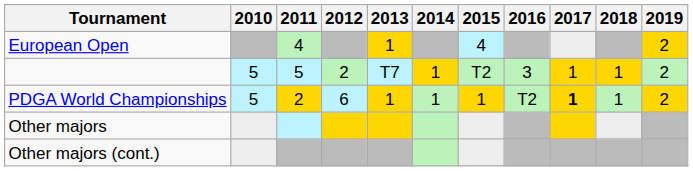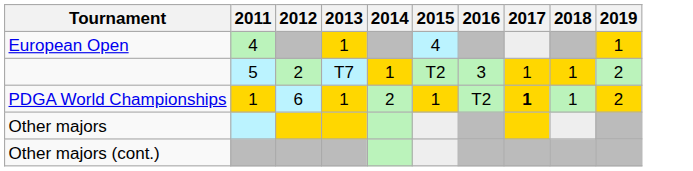 <table class="wikitable" style="font-size:95%;text-align:center;">
 <tr>
 <th>Tournament</th>
-<th>2010</th>
 <th>2011</th>
 <th>2012</th>
 <th>2013</th>
 <th>2014</th>
 <th>2015</th>
 <th>2016</th>
 <th>2017</th>
 <th>2018</th>
 <th>2019</th>
 </tr>
 <tr>
 <td align=left><a href='#'>European Open</a></td>
-<td style="background:#BBBBBB;"></td>
 <td style="background:#BBF3BB;">4</td>
 <td style="background:#BBBBBB;"></td>
 <td style="background:gold;">1</td>
 <td style="background:#BBBBBB;"></td>
 <td style="background:#BBF3FF;">4</td>
 <td style="background:#BBBBBB;"></td>
 <td style="background:#EEEEEE;"></td>
 <td style="background:#BBBBBB;"></td>
-<td style="background:gold;">2</td>
+<td style="background:gold;">1</td>
 </tr>
 <tr>
 <td align=left></td>
-<td style="background:#BBF3FF;">5</td>
 <td style="background:#BBF3FF;">5</td>
 <td style="background:#BBF3BB;">2</td>
 <td style="background:#BBF3FF;">T7</td>
 <td style="background:gold;">1</td>
 <td style="background:#BBF3BB;">T2</td>
 <td style="background:#BBF3BB;">3</td>
 <td style="background:gold;">1</td>
 <td style="background:gold;">1</td>
 <td style="background:#BBF3BB;">2</td>
 </tr>
 <tr>
 <td align=left><a href='#'>PDGA World Championships</a></td>
-<td style="background:#BBF3FF;">5</td>
-<td style="background:gold;">2</td>
+<td style="background:gold;">1</td>
 <td style="background:#BBF3FF;">6</td>
 <td style="background:gold;">1</td>
-<td style="background:#BBF3BB;">1</td>
+<td style="background:#BBF3BB;">2</td>
 <td style="background:gold;">1</td>
 <td style="background:#BBF3BB;">T2</td>
 <td style="background:gold;"><strong>1</strong></td>
 <td style="background:#BBF3BB;">1</td>
 <td style="background:gold;">2</td>
 </tr>
 <tr>
 <td align=left>Other majors</td>
-<td style="background:#EEEEEE;"></td>
 <td style="background:#BBF3FF;"></td>
 <td style="background:gold;"></td>
 <td style="background:gold;"></td>
 <td style="background:#BBF3BB;"></td>
 <td style="background:#EEEEEE;"></td>
 <td style="background:#BBBBBB;"></td>
 <td style="background:gold;"></td>
 <td style="background:#EEEEEE;"></td>
 <td style="background:#BBBBBB;"></td>
 </tr>
 <tr>
 <td align=left>Other majors (cont.)</td>
-<td style="background:#EEEEEE;"></td>
 <td style="background:#BBBBBB;"></td>
 <td style="background:#BBBBBB;"></td>
 <td style="background:#BBBBBB;"></td>
 <td style="background:#BBF3BB;"></td>
 <td style="background:#EEEEEE;"></td>
 <td style="background:#BBBBBB;"></td>
 <td style="background:#BBBBBB;"></td>
 <td style="background:#BBBBBB;"></td>
 <td style="background:#BBBBBB;"></td>
 </tr>
 </table>
